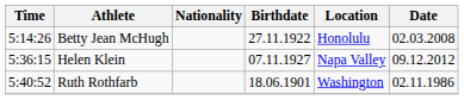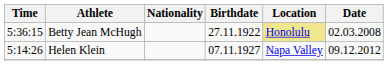 <table class="wikitable">
 <tr>
 <th>Time</th>
 <th>Athlete</th>
 <th>Nationality</th>
 <th>Birthdate</th>
 <th>Location</th>
 <th>Date</th>
 </tr>
 <tr>
-<td>5:14:26</td>
+<td>5:36:15</td>
 <td>Betty Jean McHugh</td>
 <td></td>
 <td>27.11.1922</td>
-<td><a href='#'>Honolulu</a></td>
+<td style="background: khaki;"><a href='#'>Honolulu</a></td>
 <td>02.03.2008</td>
 </tr>
 <tr>
-<td>5:36:15</td>
+<td>5:14:26</td>
 <td>Helen Klein</td>
 <td></td>
 <td>07.11.1927</td>
 <td><a href='#'>Napa Valley</a></td>
 <td>09.12.2012</td>
 </tr>
 <tr>
-<td>5:40:52</td>
-<td>Ruth Rothfarb</td>
-<td></td>
-<td>18.06.1901</td>
-<td><a href='#'>Washington</a></td>
-<td>02.11.1986</td>
-</tr>
-<tr>
 </tr>
 </table>
